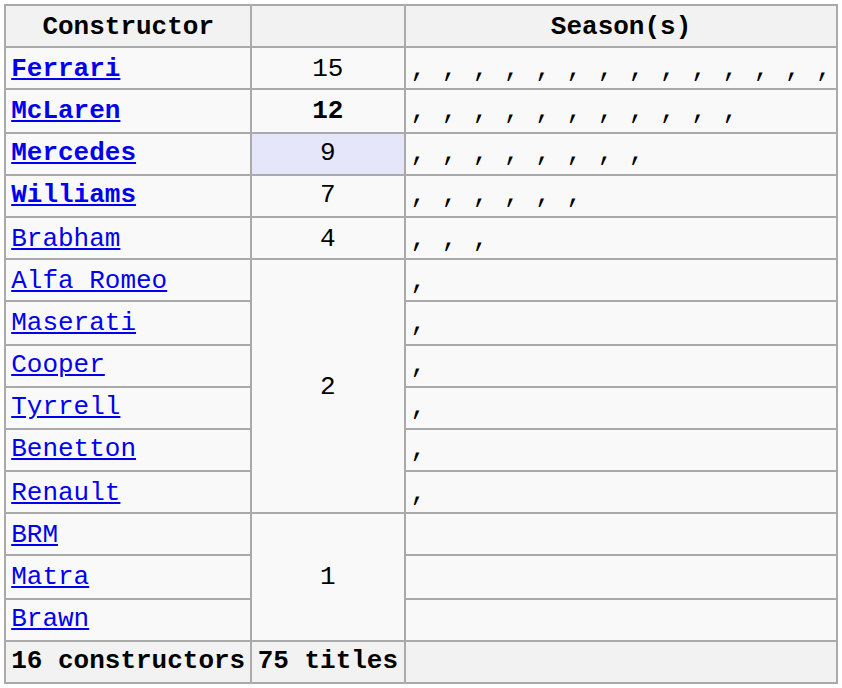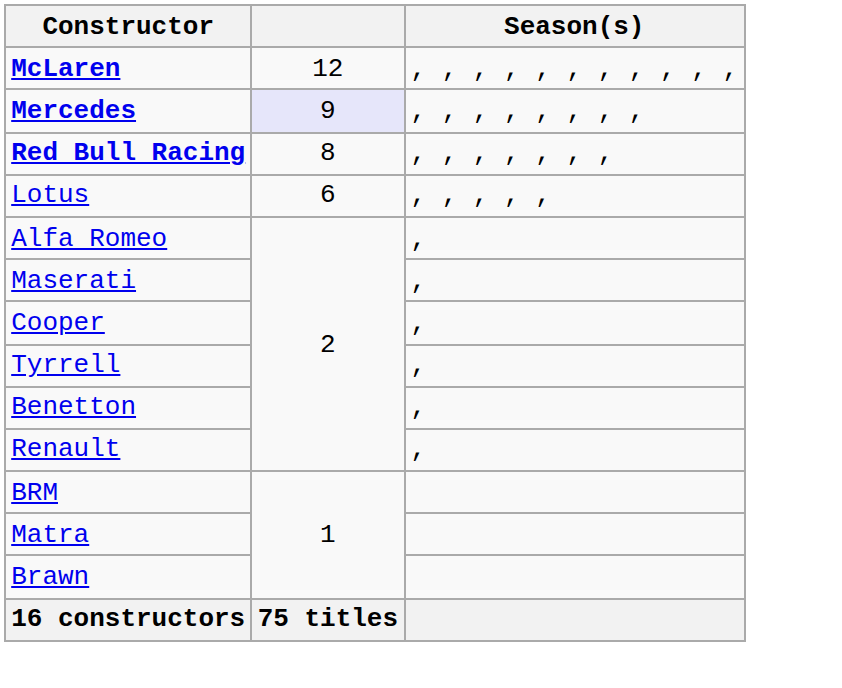 <table class="wikitable sortable">
 <tr>
 <th scope=col>Constructor</th>
 <th scope=col></th>
 <th scope=col>Season(s)</th>
 </tr>
 <tr>
-<td><strong><a href='#'>Ferrari</a></strong></td>
-<td align="center">15</td>
-<td>, , , , , , , , , , , , , , </td>
-</tr>
-<tr>
 <td><strong><a href='#'>McLaren</a></strong></td>
-<td align="center"><strong>12</strong></td>
+<td align="center">12</td>
 <td>, , , , , , , , , , , </td>
 </tr>
 <tr>
 <td><strong><a href='#'>Mercedes</a></strong></td>
 <td align="center" style="background: lavender;">9</td>
 <td>, , , , , , , , </td>
 </tr>
 <tr>
-<td><strong><a href='#'>Williams</a></strong></td>
-<td align="center">7</td>
-<td>, , , , , , </td>
+<td><strong><a href='#'>Red Bull Racing</a></strong></td>
+<td align="center">8</td>
+<td>, , , , , , , </td>
 </tr>
 <tr>
-<td><a href='#'>Brabham</a></td>
-<td align="center">4</td>
-<td>, , , </td>
+<td><a href='#'>Lotus</a></td>
+<td align="center">6</td>
+<td>, , , , , </td>
 </tr>
 <tr>
 <td><a href='#'>Alfa Romeo</a></td>
 <td rowspan="6" align="center">2</td>
 <td>, </td>
 </tr>
 <tr>
 <td><a href='#'>Maserati</a></td>
 <td>, </td>
 </tr>
 <tr>
 <td><a href='#'>Cooper</a></td>
 <td>, </td>
 </tr>
 <tr>
 <td><a href='#'>Tyrrell</a></td>
 <td>, </td>
 </tr>
 <tr>
 <td><a href='#'>Benetton</a></td>
 <td>, </td>
 </tr>
 <tr>
 <td><a href='#'>Renault</a></td>
 <td>, </td>
 </tr>
 <tr>
 <td><a href='#'>BRM</a></td>
 <td rowspan="3" align="center">1</td>
 <td></td>
 </tr>
 <tr>
 <td><a href='#'>Matra</a></td>
 <td></td>
 </tr>
 <tr>
 <td><a href='#'>Brawn</a></td>
 <td></td>
 </tr>
 <tr>
 <th>16 constructors</th>
 <th>75 titles</th>
 <th></th>
 </tr>
 </table>
